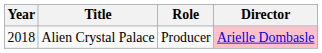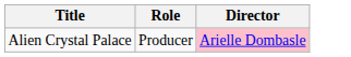 <table class="wikitable">
 <tr>
-<th>Year</th>
 <th>Title</th>
 <th>Role</th>
 <th>Director</th>
 </tr>
 <tr>
-<td>2018</td>
 <td>Alien Crystal Palace</td>
 <td>Producer</td>
 <td style="background: pink;"><a href='#'>Arielle Dombasle</a></td>
 </tr>
 </table>
